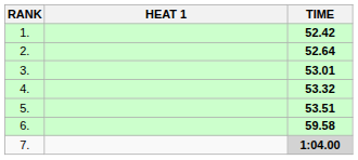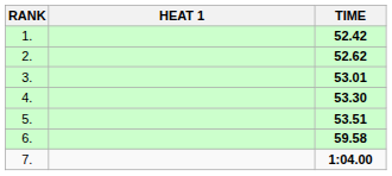 <table class="wikitable" style="border-collapse: collapse; font-size: 90%;">
 <tr>
 <th>RANK</th>
 <th style="width: 20em">HEAT 1</th>
 <th style="width: 5em">TIME</th>
 </tr>
 <tr style="background:#ccffcc;">
 <td align="center">1.</td>
 <td></td>
 <td align="center"><strong>52.42</strong></td>
 </tr>
 <tr style="background:#ccffcc;">
 <td align="center">2.</td>
 <td></td>
-<td align="center"><strong>52.64</strong></td>
+<td align="center"><strong>52.62</strong></td>
 </tr>
 <tr style="background:#ccffcc;">
 <td align="center">3.</td>
 <td></td>
 <td align="center"><strong>53.01</strong></td>
 </tr>
 <tr style="background:#ccffcc;">
 <td align="center">4.</td>
 <td></td>
-<td align="center"><strong>53.32</strong></td>
+<td align="center"><strong>53.30</strong></td>
 </tr>
 <tr style="background:#ccffcc;">
 <td align="center">5.</td>
 <td></td>
 <td align="center"><strong>53.51</strong></td>
 </tr>
 <tr style="background:#ccffcc;">
 <td align="center">6.</td>
 <td></td>
 <td align="center"><strong>59.58</strong></td>
 </tr>
 <tr>
 <td align="center">7.</td>
 <td></td>
-<td align="center" style="background: lightgrey;"><strong>1:04.00</strong></td>
+<td align="center"><strong>1:04.00</strong></td>
 </tr>
 </table>
